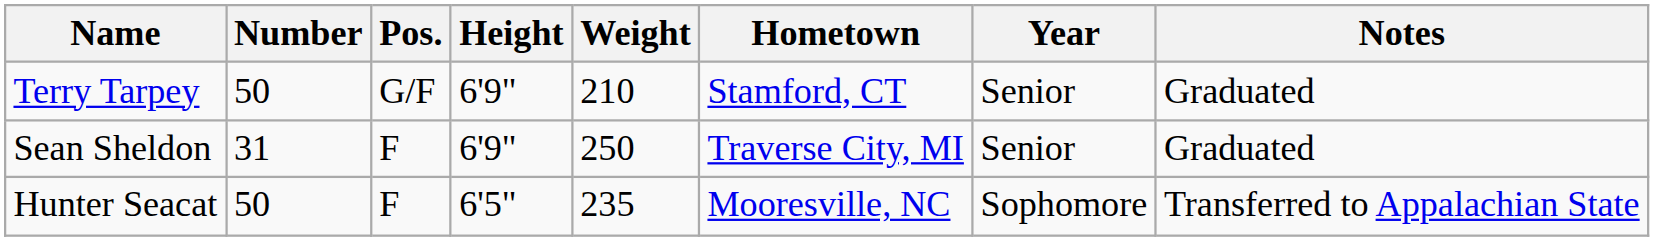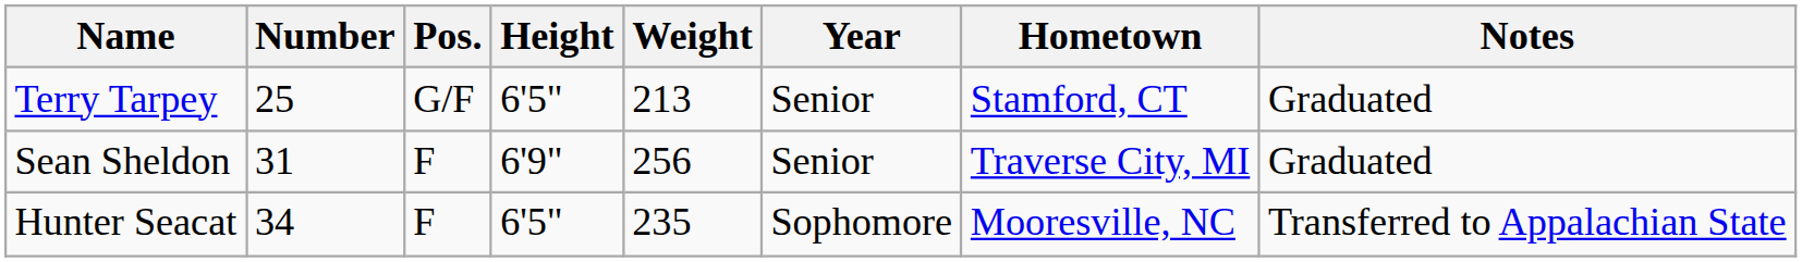 <table class="wikitable sortable">
 <tr>
 <th>Name</th>
 <th>Number</th>
 <th>Pos.</th>
 <th>Height</th>
 <th>Weight</th>
+<th>Year</th>
 <th>Hometown</th>
-<th>Year</th>
 <th class="unsortable">Notes</th>
 </tr>
 <tr>
 <td><a href='#'>Terry Tarpey</a></td>
-<td>50</td>
+<td>25</td>
 <td>G/F</td>
-<td>6'9"</td>
-<td>210</td>
+<td>6'5"</td>
+<td>213</td>
+<td>Senior</td>
 <td><a href='#'>Stamford, CT</a></td>
-<td>Senior</td>
 <td>Graduated</td>
 </tr>
 <tr>
 <td>Sean Sheldon</td>
 <td>31</td>
 <td>F</td>
 <td>6'9"</td>
-<td>250</td>
+<td>256</td>
+<td>Senior</td>
 <td><a href='#'>Traverse City, MI</a></td>
-<td>Senior</td>
 <td>Graduated</td>
 </tr>
 <tr>
 <td>Hunter Seacat</td>
-<td>50</td>
+<td>34</td>
 <td>F</td>
 <td>6'5"</td>
 <td>235</td>
+<td>Sophomore</td>
 <td><a href='#'>Mooresville, NC</a></td>
-<td>Sophomore</td>
 <td>Transferred to <a href='#'>Appalachian State</a></td>
 </tr>
 </table>
